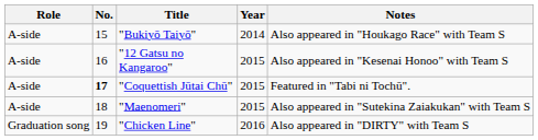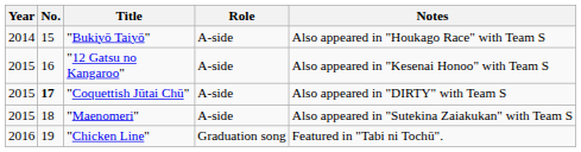 <table class="wikitable sortable">
 <tr>
-<th>Role</th>
+<th>Year</th>
 <th data-sort-type="number">No. </th>
 <th style="width:150px;">Title </th>
-<th>Year</th>
+<th>Role</th>
 <th class="unsortable">Notes </th>
 </tr>
 <tr>
-<td>A-side</td>
+<td>2014</td>
 <td>15</td>
 <td>"<a href='#'>Bukiyō Taiyō</a>"</td>
-<td>2014</td>
+<td>A-side</td>
 <td>Also appeared in "Houkago Race" with Team S</td>
 </tr>
 <tr>
-<td>A-side</td>
+<td>2015</td>
 <td>16</td>
 <td>"<a href='#'>12 Gatsu no Kangaroo</a>"</td>
-<td>2015</td>
+<td>A-side</td>
 <td>Also appeared in "Kesenai Honoo" with Team S</td>
 </tr>
 <tr>
-<td>A-side</td>
+<td>2015</td>
 <td><strong>17</strong></td>
 <td>"<a href='#'>Coquettish Jūtai Chū</a>"</td>
-<td>2015</td>
-<td>Featured in "Tabi ni Tochū".</td>
+<td>A-side</td>
+<td>Also appeared in "DIRTY" with Team S</td>
 </tr>
 <tr>
-<td>A-side</td>
+<td>2015</td>
 <td>18</td>
 <td>"<a href='#'>Maenomeri</a>"</td>
-<td>2015</td>
+<td>A-side</td>
 <td>Also appeared in "Sutekina Zaiakukan" with Team S</td>
 </tr>
 <tr>
-<td>Graduation song</td>
+<td>2016</td>
 <td>19</td>
 <td>"<a href='#'>Chicken Line</a>"</td>
-<td>2016</td>
-<td>Also appeared in "DIRTY" with Team S</td>
+<td>Graduation song</td>
+<td>Featured in "Tabi ni Tochū".</td>
 </tr>
 </table>
